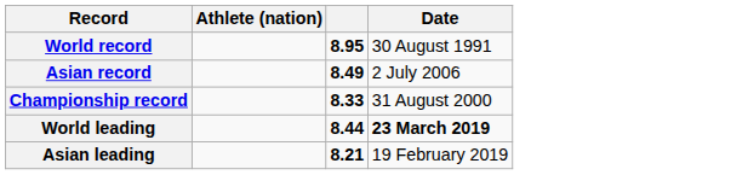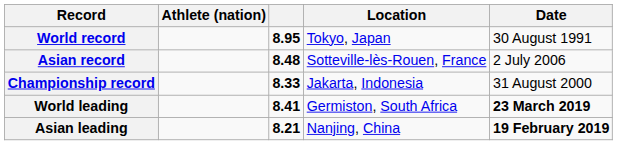 <table class="wikitable">
 <tr>
 <th scope="col">Record</th>
 <th scope="col">Athlete (nation)</th>
 <th scope="col"></th>
+<th scope="col">Location</th>
 <th scope="col">Date</th>
 </tr>
 <tr>
 <th scope="row"><a href='#'>World record</a></th>
 <td></td>
 <td align="center"><strong>8.95</strong></td>
+<td><a href='#'>Tokyo</a>, <a href='#'>Japan</a></td>
 <td>30 August 1991</td>
 </tr>
 <tr>
 <th scope="row"><a href='#'>Asian record</a></th>
 <td></td>
-<td align="center"><strong>8.49</strong></td>
+<td align="center"><strong>8.48</strong></td>
+<td><a href='#'>Sotteville-lès-Rouen</a>, <a href='#'>France</a></td>
 <td>2 July 2006</td>
 </tr>
 <tr>
 <th><a href='#'>Championship record</a></th>
 <td></td>
 <td align="center"><strong>8.33</strong></td>
+<td><a href='#'>Jakarta</a>, <a href='#'>Indonesia</a></td>
 <td>31 August 2000</td>
 </tr>
 <tr>
 <th scope="row">World leading</th>
 <td></td>
-<td align="center"><strong>8.44</strong></td>
+<td align="center"><strong>8.41</strong></td>
+<td><a href='#'>Germiston</a>, <a href='#'>South Africa</a></td>
 <td><strong>23 March 2019</strong></td>
 </tr>
 <tr>
 <th scope="row">Asian leading</th>
 <td></td>
 <td align="center"><strong>8.21</strong></td>
-<td>19 February 2019</td>
+<td><a href='#'>Nanjing</a>, <a href='#'>China</a></td>
+<td><strong>19 February 2019</strong></td>
 </tr>
 </table>
